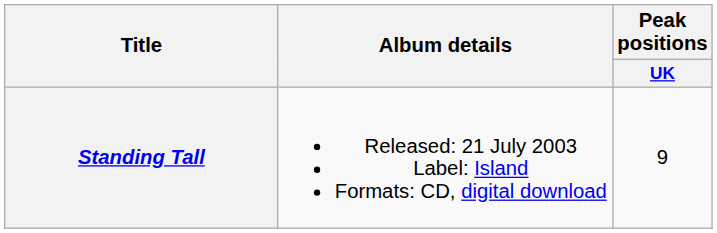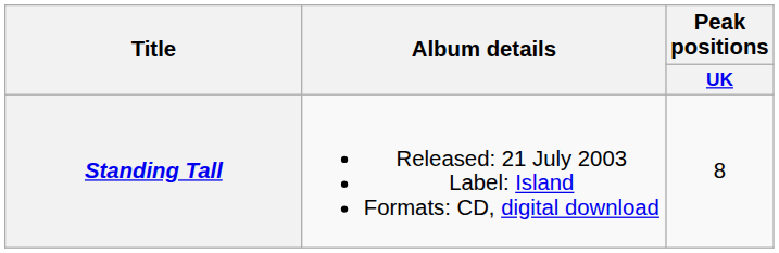 <table class="wikitable plainrowheaders" style="text-align:center;">
 <tr>
 <th scope="col" rowspan="2" style="width:13em;">Title</th>
 <th scope="col" rowspan="2" style="width:16em;">Album details</th>
 <th scope="col" colspan="1">Peak positions</th>
 </tr>
 <tr>
 <th style="width:3em;font-size:85%;"><a href='#'>UK</a></th>
 </tr>
 <tr>
 <th scope="row"><em><a href='#'>Standing Tall</a></em></th>
 <td><br><ul><li>Released: 21 July 2003</li><li>Label: <a href='#'>Island</a></li><li>Formats: CD, <a href='#'>digital download</a></li></ul></td>
-<td>9</td>
+<td>8</td>
 </tr>
 </table>
